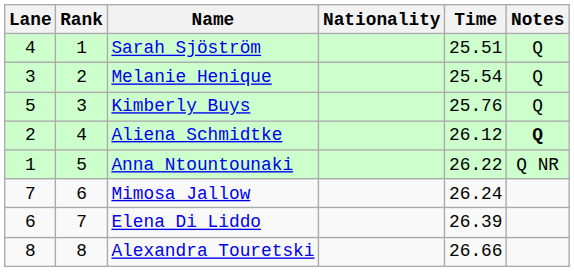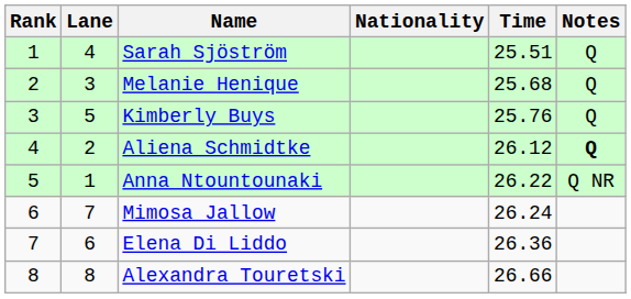 <table class="wikitable sortable" style="text-align:center">
 <tr>
+<th>Rank</th>
 <th>Lane</th>
-<th>Rank</th>
 <th>Name</th>
 <th>Nationality</th>
 <th>Time</th>
 <th>Notes</th>
 </tr>
 <tr bgcolor=ccffcc>
+<td>1</td>
 <td>4</td>
-<td>1</td>
 <td align=left><a href='#'>Sarah Sjöström</a></td>
 <td align=left></td>
 <td>25.51</td>
 <td>Q</td>
 </tr>
 <tr bgcolor=ccffcc>
+<td>2</td>
 <td>3</td>
-<td>2</td>
 <td align=left><a href='#'>Melanie Henique</a></td>
 <td align=left></td>
-<td>25.54</td>
+<td>25.68</td>
 <td>Q</td>
 </tr>
 <tr bgcolor=ccffcc>
+<td>3</td>
 <td>5</td>
-<td>3</td>
 <td align=left><a href='#'>Kimberly Buys</a></td>
 <td align=left></td>
 <td>25.76</td>
 <td>Q</td>
 </tr>
 <tr bgcolor=ccffcc>
+<td>4</td>
 <td>2</td>
-<td>4</td>
 <td align=left><a href='#'>Aliena Schmidtke</a></td>
 <td align=left></td>
 <td>26.12</td>
 <td><strong>Q</strong></td>
 </tr>
 <tr bgcolor=ccffcc>
+<td>5</td>
 <td>1</td>
-<td>5</td>
 <td align=left><a href='#'>Anna Ntountounaki</a></td>
 <td align=left></td>
 <td>26.22</td>
 <td>Q NR</td>
 </tr>
 <tr>
+<td>6</td>
 <td>7</td>
-<td>6</td>
 <td align=left><a href='#'>Mimosa Jallow</a></td>
 <td align=left></td>
 <td>26.24</td>
 <td></td>
 </tr>
 <tr>
+<td>7</td>
 <td>6</td>
-<td>7</td>
 <td align=left><a href='#'>Elena Di Liddo</a></td>
 <td align=left></td>
-<td>26.39</td>
+<td>26.36</td>
 <td></td>
 </tr>
 <tr>
 <td>8</td>
 <td>8</td>
 <td align=left><a href='#'>Alexandra Touretski</a></td>
 <td align=left></td>
 <td>26.66</td>
 <td></td>
 </tr>
 </table>
